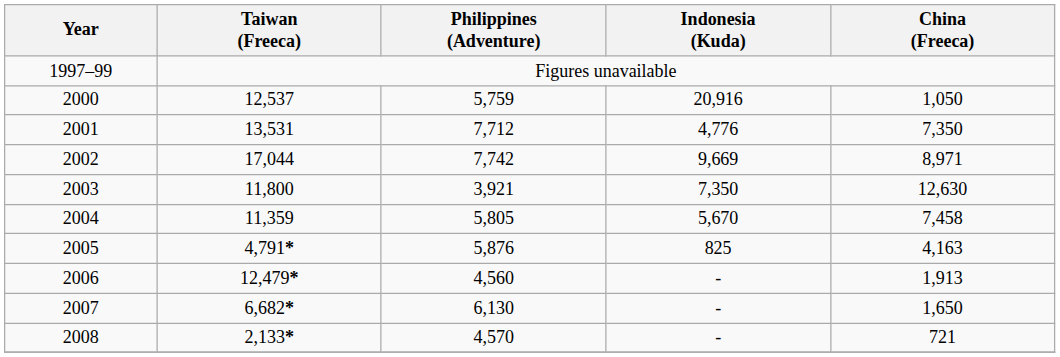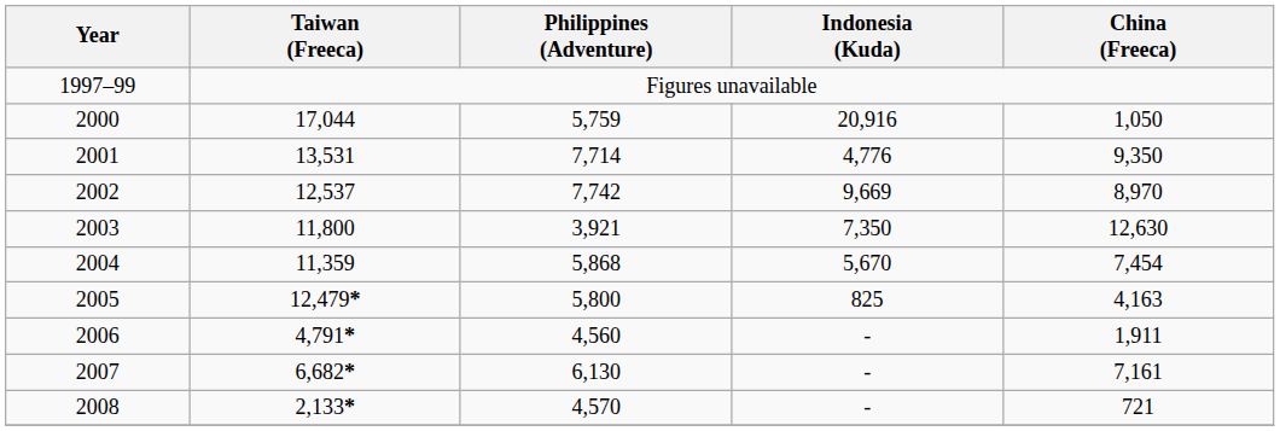 <table class="wikitable" style="font-size:90%; text-align:center">
 <tr>
 <th style="width:8em">Year</th>
 <th style="width:12em">Taiwan<br>(Freeca)</th>
 <th style="width:12em">Philippines<br>(Adventure)</th>
 <th style="width:12em">Indonesia<br>(Kuda)</th>
 <th style="width:12em">China<br>(Freeca)</th>
 </tr>
 <tr>
 <td>1997–99</td>
 <td align="center" colspan=4>Figures unavailable</td>
 </tr>
 <tr>
 <td>2000</td>
-<td>12,537</td>
+<td>17,044</td>
 <td>5,759</td>
 <td>20,916</td>
 <td>1,050</td>
 </tr>
 <tr>
 <td>2001</td>
 <td>13,531</td>
-<td>7,712</td>
+<td>7,714</td>
 <td>4,776</td>
-<td>7,350</td>
+<td>9,350</td>
 </tr>
 <tr>
 <td>2002</td>
-<td>17,044</td>
+<td>12,537</td>
 <td>7,742</td>
 <td>9,669</td>
-<td>8,971</td>
+<td>8,970</td>
 </tr>
 <tr>
 <td>2003</td>
 <td>11,800</td>
 <td>3,921</td>
 <td>7,350</td>
 <td>12,630</td>
 </tr>
 <tr>
 <td>2004</td>
 <td>11,359</td>
-<td>5,805</td>
+<td>5,868</td>
 <td>5,670</td>
-<td>7,458</td>
+<td>7,454</td>
 </tr>
 <tr>
 <td>2005</td>
-<td>4,791<strong>*</strong></td>
-<td>5,876</td>
+<td>12,479<strong>*</strong></td>
+<td>5,800</td>
 <td>825</td>
 <td>4,163</td>
 </tr>
 <tr>
 <td>2006</td>
-<td>12,479<strong>*</strong></td>
+<td>4,791<strong>*</strong></td>
 <td>4,560</td>
 <td>-</td>
-<td>1,913</td>
+<td>1,911</td>
 </tr>
 <tr>
 <td>2007</td>
 <td>6,682<strong>*</strong></td>
 <td>6,130</td>
 <td>-</td>
-<td>1,650</td>
+<td>7,161</td>
 </tr>
 <tr>
 <td>2008</td>
 <td>2,133<strong>*</strong></td>
 <td>4,570</td>
 <td>-</td>
 <td>721</td>
 </tr>
 <tr>
 </tr>
 </table>
